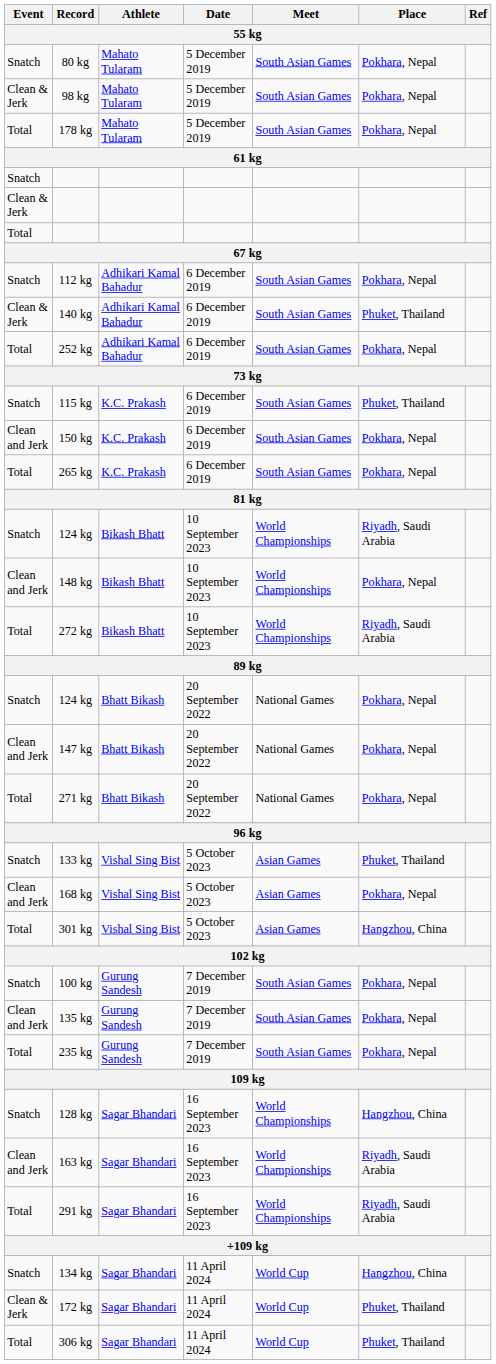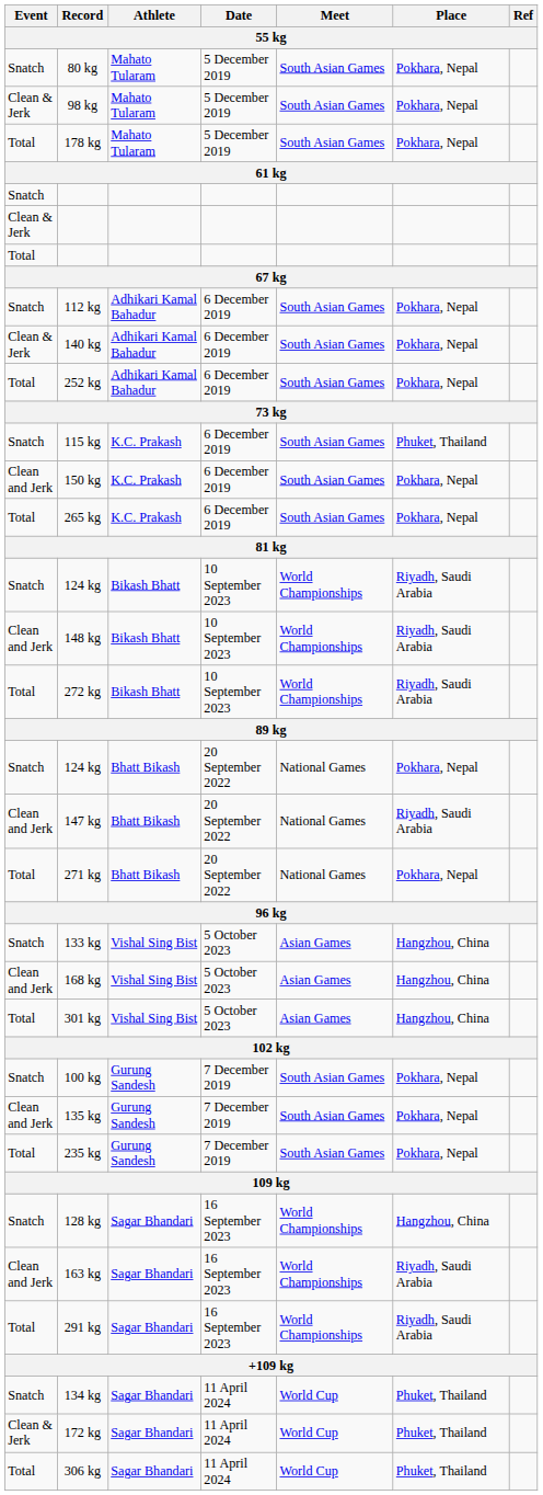 <table class="wikitable" style="font-size:95%;">
 <tr>
 <th width=9%>Event</th>
 <th width=6%>Record</th>
 <th width=16%>Athlete</th>
 <th width=13%>Date</th>
 <th width=20%>Meet</th>
 <th width=20%>Place</th>
 <th width=3%>Ref</th>
 </tr>
 <tr bgcolor="#DDDDDD">
 <th colspan="7">55 kg</th>
 </tr>
 <tr>
 <td>Snatch</td>
 <td align="center">80 kg</td>
 <td><a href='#'>Mahato Tularam</a></td>
 <td>5 December 2019</td>
 <td><a href='#'>South Asian Games</a></td>
 <td><a href='#'>Pokhara</a>, Nepal</td>
 <td></td>
 </tr>
 <tr>
 <td>Clean & Jerk</td>
 <td align="center">98 kg</td>
 <td><a href='#'>Mahato Tularam</a></td>
 <td>5 December 2019</td>
 <td><a href='#'>South Asian Games</a></td>
 <td><a href='#'>Pokhara</a>, Nepal</td>
 <td></td>
 </tr>
 <tr>
 <td>Total</td>
 <td align="center">178 kg</td>
 <td><a href='#'>Mahato Tularam</a></td>
 <td>5 December 2019</td>
 <td><a href='#'>South Asian Games</a></td>
 <td><a href='#'>Pokhara</a>, Nepal</td>
 <td></td>
 </tr>
 <tr bgcolor="#DDDDDD">
 <th colspan="7">61 kg</th>
 </tr>
 <tr>
 <td>Snatch</td>
 <td align="center"></td>
 <td></td>
 <td></td>
 <td></td>
 <td></td>
 <td></td>
 </tr>
 <tr>
 <td>Clean & Jerk</td>
 <td align="center"></td>
 <td></td>
 <td></td>
 <td></td>
 <td></td>
 <td></td>
 </tr>
 <tr>
 <td>Total</td>
 <td align="center"></td>
 <td></td>
 <td></td>
 <td></td>
 <td></td>
 <td></td>
 </tr>
 <tr bgcolor="#DDDDDD">
 <th colspan="7">67 kg</th>
 </tr>
 <tr>
 <td>Snatch</td>
 <td align="center">112 kg</td>
 <td><a href='#'>Adhikari Kamal Bahadur</a></td>
 <td>6 December 2019</td>
 <td><a href='#'>South Asian Games</a></td>
 <td><a href='#'>Pokhara</a>, Nepal</td>
 <td></td>
 </tr>
 <tr>
 <td>Clean & Jerk</td>
 <td align="center">140 kg</td>
 <td><a href='#'>Adhikari Kamal Bahadur</a></td>
 <td>6 December 2019</td>
 <td><a href='#'>South Asian Games</a></td>
-<td><a href='#'>Phuket</a>, Thailand</td>
+<td><a href='#'>Pokhara</a>, Nepal</td>
 <td></td>
 </tr>
 <tr>
 <td>Total</td>
 <td align="center">252 kg</td>
 <td><a href='#'>Adhikari Kamal Bahadur</a></td>
 <td>6 December 2019</td>
 <td><a href='#'>South Asian Games</a></td>
 <td><a href='#'>Pokhara</a>, Nepal</td>
 <td></td>
 </tr>
 <tr bgcolor="#DDDDDD">
 <th colspan="7">73 kg</th>
 </tr>
 <tr>
 <td>Snatch</td>
 <td align="center">115 kg</td>
 <td><a href='#'>K.C. Prakash</a></td>
 <td>6 December 2019</td>
 <td><a href='#'>South Asian Games</a></td>
 <td><a href='#'>Phuket</a>, Thailand</td>
 <td></td>
 </tr>
 <tr>
 <td>Clean and Jerk</td>
 <td align="center">150 kg</td>
 <td><a href='#'>K.C. Prakash</a></td>
 <td>6 December 2019</td>
 <td><a href='#'>South Asian Games</a></td>
 <td><a href='#'>Pokhara</a>, Nepal</td>
 <td></td>
 </tr>
 <tr>
 <td>Total</td>
 <td align="center">265 kg</td>
 <td><a href='#'>K.C. Prakash</a></td>
 <td>6 December 2019</td>
 <td><a href='#'>South Asian Games</a></td>
 <td><a href='#'>Pokhara</a>, Nepal</td>
 <td></td>
 </tr>
 <tr bgcolor="#DDDDDD">
 <th colspan="7">81 kg</th>
 </tr>
 <tr>
 <td>Snatch</td>
 <td align="center">124 kg</td>
 <td><a href='#'>Bikash Bhatt</a></td>
 <td>10 September 2023</td>
 <td><a href='#'>World Championships</a></td>
 <td><a href='#'>Riyadh</a>, Saudi Arabia</td>
 <td></td>
 </tr>
 <tr>
 <td>Clean and Jerk</td>
 <td align="center">148 kg</td>
 <td><a href='#'>Bikash Bhatt</a></td>
 <td>10 September 2023</td>
 <td><a href='#'>World Championships</a></td>
-<td><a href='#'>Pokhara</a>, Nepal</td>
+<td><a href='#'>Riyadh</a>, Saudi Arabia</td>
 <td></td>
 </tr>
 <tr>
 <td>Total</td>
 <td align="center">272 kg</td>
 <td><a href='#'>Bikash Bhatt</a></td>
 <td>10 September 2023</td>
 <td><a href='#'>World Championships</a></td>
 <td><a href='#'>Riyadh</a>, Saudi Arabia</td>
 <td></td>
 </tr>
 <tr bgcolor="#DDDDDD">
 <th colspan="7">89 kg</th>
 </tr>
 <tr>
 <td>Snatch</td>
 <td align="center">124 kg</td>
 <td><a href='#'>Bhatt Bikash</a></td>
 <td>20 September 2022</td>
 <td>National Games</td>
 <td><a href='#'>Pokhara</a>, Nepal</td>
 <td></td>
 </tr>
 <tr>
 <td>Clean and Jerk</td>
 <td align="center">147 kg</td>
 <td><a href='#'>Bhatt Bikash</a></td>
 <td>20 September 2022</td>
 <td>National Games</td>
-<td><a href='#'>Pokhara</a>, Nepal</td>
+<td><a href='#'>Riyadh</a>, Saudi Arabia</td>
 <td></td>
 </tr>
 <tr>
 <td>Total</td>
 <td align="center">271 kg</td>
 <td><a href='#'>Bhatt Bikash</a></td>
 <td>20 September 2022</td>
 <td>National Games</td>
 <td><a href='#'>Pokhara</a>, Nepal</td>
 <td></td>
 </tr>
 <tr bgcolor="#DDDDDD">
 <th colspan="7">96 kg</th>
 </tr>
 <tr>
 <td>Snatch</td>
 <td align="center">133 kg</td>
 <td><a href='#'>Vishal Sing Bist</a></td>
 <td>5 October 2023</td>
 <td><a href='#'>Asian Games</a></td>
-<td><a href='#'>Phuket</a>, Thailand</td>
+<td><a href='#'>Hangzhou</a>, China</td>
 <td></td>
 </tr>
 <tr>
 <td>Clean and Jerk</td>
 <td align="center">168 kg</td>
 <td><a href='#'>Vishal Sing Bist</a></td>
 <td>5 October 2023</td>
 <td><a href='#'>Asian Games</a></td>
-<td><a href='#'>Pokhara</a>, Nepal</td>
+<td><a href='#'>Hangzhou</a>, China</td>
 <td></td>
 </tr>
 <tr>
 <td>Total</td>
 <td align="center">301 kg</td>
 <td><a href='#'>Vishal Sing Bist</a></td>
 <td>5 October 2023</td>
 <td><a href='#'>Asian Games</a></td>
 <td><a href='#'>Hangzhou</a>, China</td>
 <td></td>
 </tr>
 <tr bgcolor="#DDDDDD">
 <th colspan="7">102 kg</th>
 </tr>
 <tr>
 <td>Snatch</td>
 <td align="center">100 kg</td>
 <td><a href='#'>Gurung Sandesh</a></td>
 <td>7 December 2019</td>
 <td><a href='#'>South Asian Games</a></td>
 <td><a href='#'>Pokhara</a>, Nepal</td>
 <td></td>
 </tr>
 <tr>
 <td>Clean and Jerk</td>
 <td align="center">135 kg</td>
 <td><a href='#'>Gurung Sandesh</a></td>
 <td>7 December 2019</td>
 <td><a href='#'>South Asian Games</a></td>
 <td><a href='#'>Pokhara</a>, Nepal</td>
 <td></td>
 </tr>
 <tr>
 <td>Total</td>
 <td align="center">235 kg</td>
 <td><a href='#'>Gurung Sandesh</a></td>
 <td>7 December 2019</td>
 <td><a href='#'>South Asian Games</a></td>
 <td><a href='#'>Pokhara</a>, Nepal</td>
 <td></td>
 </tr>
 <tr bgcolor="#DDDDDD">
 <th colspan="7">109 kg</th>
 </tr>
 <tr>
 <td>Snatch</td>
 <td align="center">128 kg</td>
 <td><a href='#'>Sagar Bhandari</a></td>
 <td>16 September 2023</td>
 <td><a href='#'>World Championships</a></td>
 <td><a href='#'>Hangzhou</a>, China</td>
 <td></td>
 </tr>
 <tr>
 <td>Clean and Jerk</td>
 <td align="center">163 kg</td>
 <td><a href='#'>Sagar Bhandari</a></td>
 <td>16 September 2023</td>
 <td><a href='#'>World Championships</a></td>
 <td><a href='#'>Riyadh</a>, Saudi Arabia</td>
 <td></td>
 </tr>
 <tr>
 <td>Total</td>
 <td align="center">291 kg</td>
 <td><a href='#'>Sagar Bhandari</a></td>
 <td>16 September 2023</td>
 <td><a href='#'>World Championships</a></td>
 <td><a href='#'>Riyadh</a>, Saudi Arabia</td>
 <td></td>
 </tr>
 <tr bgcolor="#DDDDDD">
 <th colspan="7">+109 kg</th>
 </tr>
 <tr>
 <td>Snatch</td>
 <td align="center">134 kg</td>
 <td><a href='#'>Sagar Bhandari</a></td>
 <td>11 April 2024</td>
 <td><a href='#'>World Cup</a></td>
-<td><a href='#'>Hangzhou</a>, China</td>
+<td><a href='#'>Phuket</a>, Thailand</td>
 <td></td>
 </tr>
 <tr>
 <td>Clean & Jerk</td>
 <td align="center">172 kg</td>
 <td><a href='#'>Sagar Bhandari</a></td>
 <td>11 April 2024</td>
 <td><a href='#'>World Cup</a></td>
 <td><a href='#'>Phuket</a>, Thailand</td>
 <td></td>
 </tr>
 <tr>
 <td>Total</td>
 <td align="center">306 kg</td>
 <td><a href='#'>Sagar Bhandari</a></td>
 <td>11 April 2024</td>
 <td><a href='#'>World Cup</a></td>
 <td><a href='#'>Phuket</a>, Thailand</td>
 <td></td>
 </tr>
 </table>
